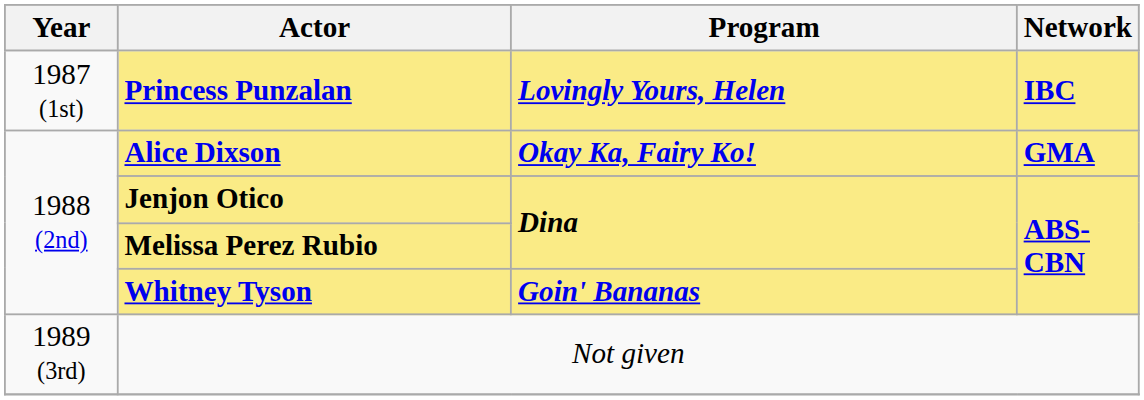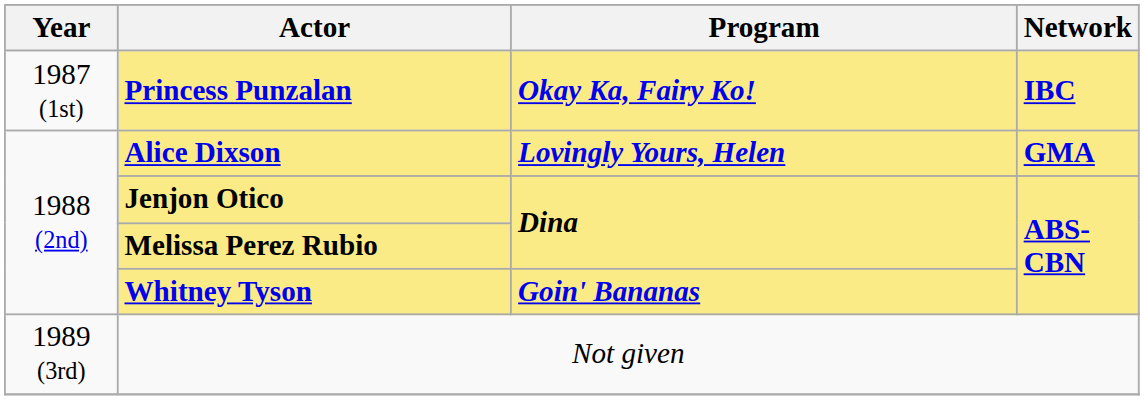 <table class="wikitable" style="width:100%">
 <tr bgcolor="#bebebe">
 <th width="10%">Year</th>
 <th width="35%">Actor</th>
 <th width="45%">Program</th>
 <th width="10%">Network</th>
 </tr>
 <tr>
 <td style="text-align:center">1987<br><small>(1st)</small></td>
 <td style="background:#FAEB86"><strong><a href='#'>Princess Punzalan</a></strong></td>
-<td style="background:#FAEB86"><strong><em><a href='#'>Lovingly Yours, Helen</a></em></strong></td>
+<td style="background:#FAEB86"><strong><em><a href='#'>Okay Ka, Fairy Ko!</a></em></strong></td>
 <td style="background:#FAEB86"><strong><a href='#'>IBC</a></strong></td>
 </tr>
 <tr>
 <td rowspan=4 style="text-align:center">1988<br><small><a href='#'>(2nd)</a></small></td>
 <td style="background:#FAEB86"><strong><a href='#'>Alice Dixson</a></strong></td>
-<td style="background:#FAEB86"><strong><em><a href='#'>Okay Ka, Fairy Ko!</a></em></strong></td>
+<td style="background:#FAEB86"><strong><em><a href='#'>Lovingly Yours, Helen</a></em></strong></td>
 <td style="background:#FAEB86"><strong><a href='#'>GMA</a></strong></td>
 </tr>
 <tr>
 <td style="background:#FAEB86"><strong>Jenjon Otico</strong></td>
 <td rowspan=2 style="background:#FAEB86"><strong><em>Dina</em></strong></td>
 <td rowspan=3 style="background:#FAEB86"><strong><a href='#'>ABS-CBN</a></strong></td>
 </tr>
 <tr>
 <td style="background:#FAEB86"><strong>Melissa Perez Rubio</strong></td>
 </tr>
 <tr>
 <td style="background:#FAEB86"><strong><a href='#'>Whitney Tyson</a></strong></td>
 <td style="background:#FAEB86"><strong><em><a href='#'>Goin' Bananas</a></em></strong></td>
 </tr>
 <tr>
 <td style="text-align:center">1989<br><small>(3rd)</small></td>
 <td colspan=3 style="text-align: center;"><em>Not given</em></td>
 </tr>
 <tr>
 </tr>
 </table>
